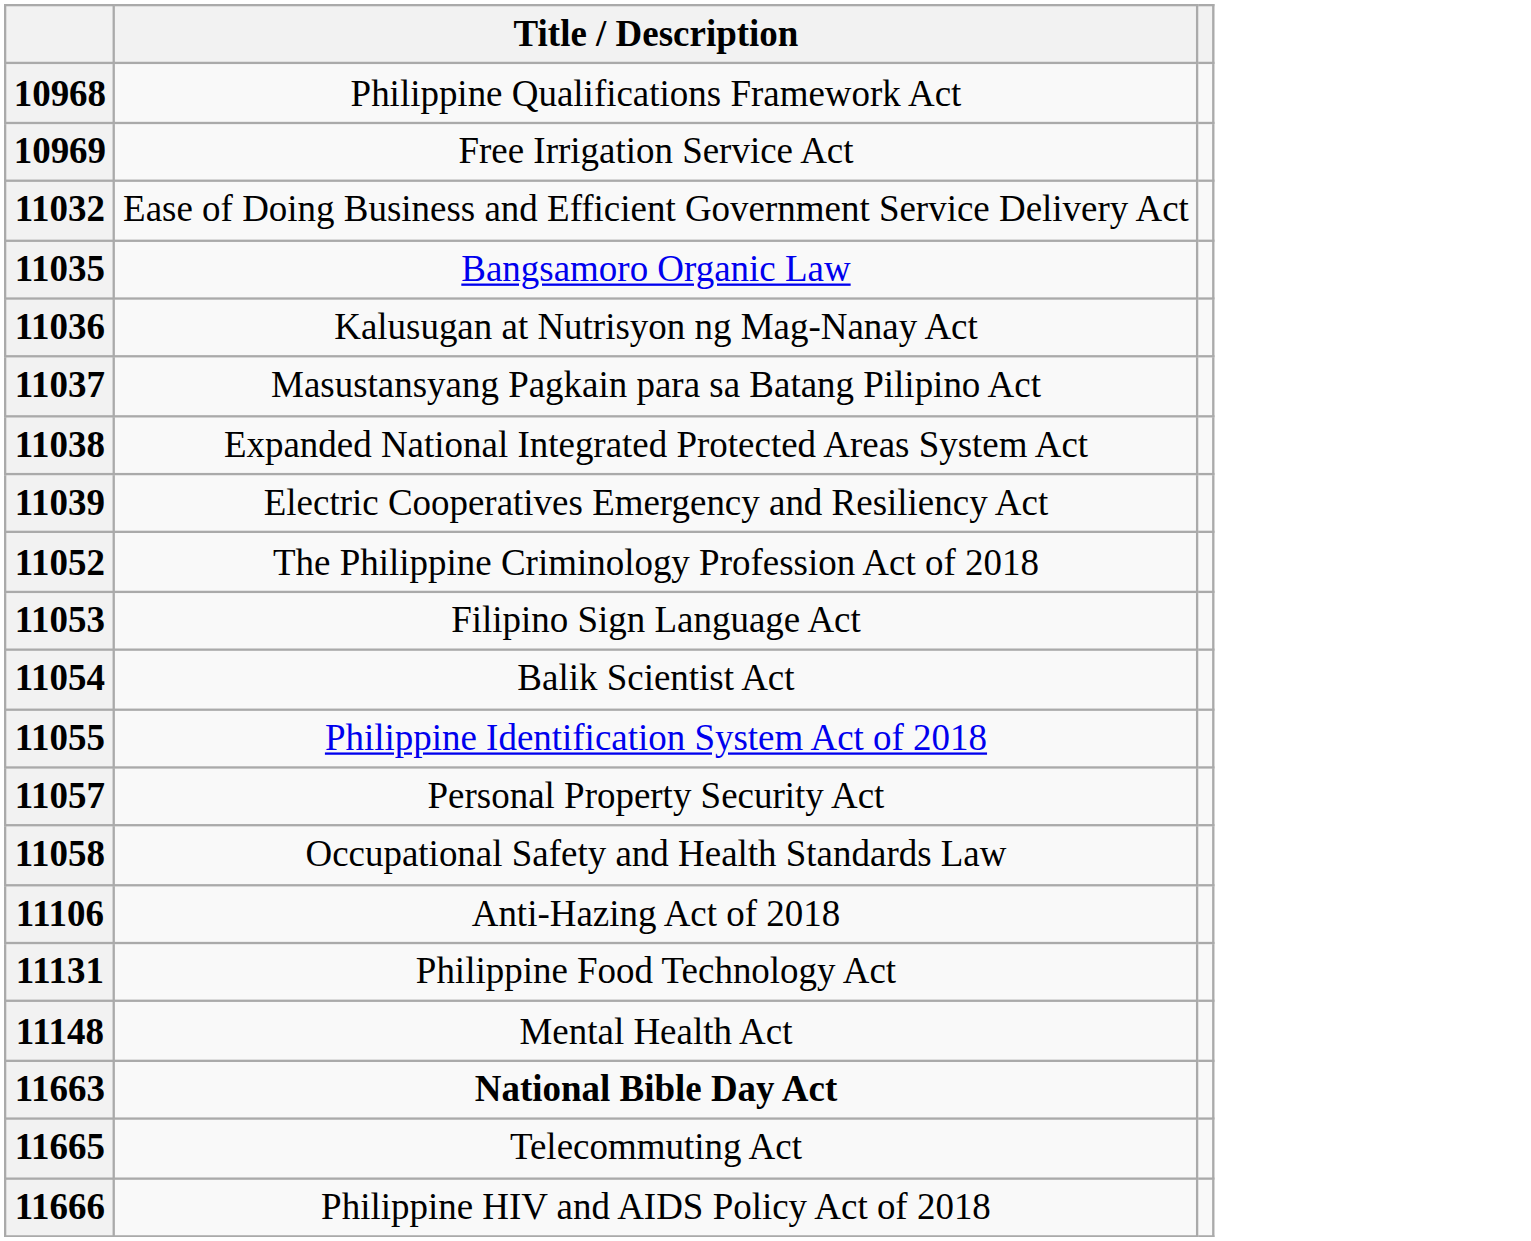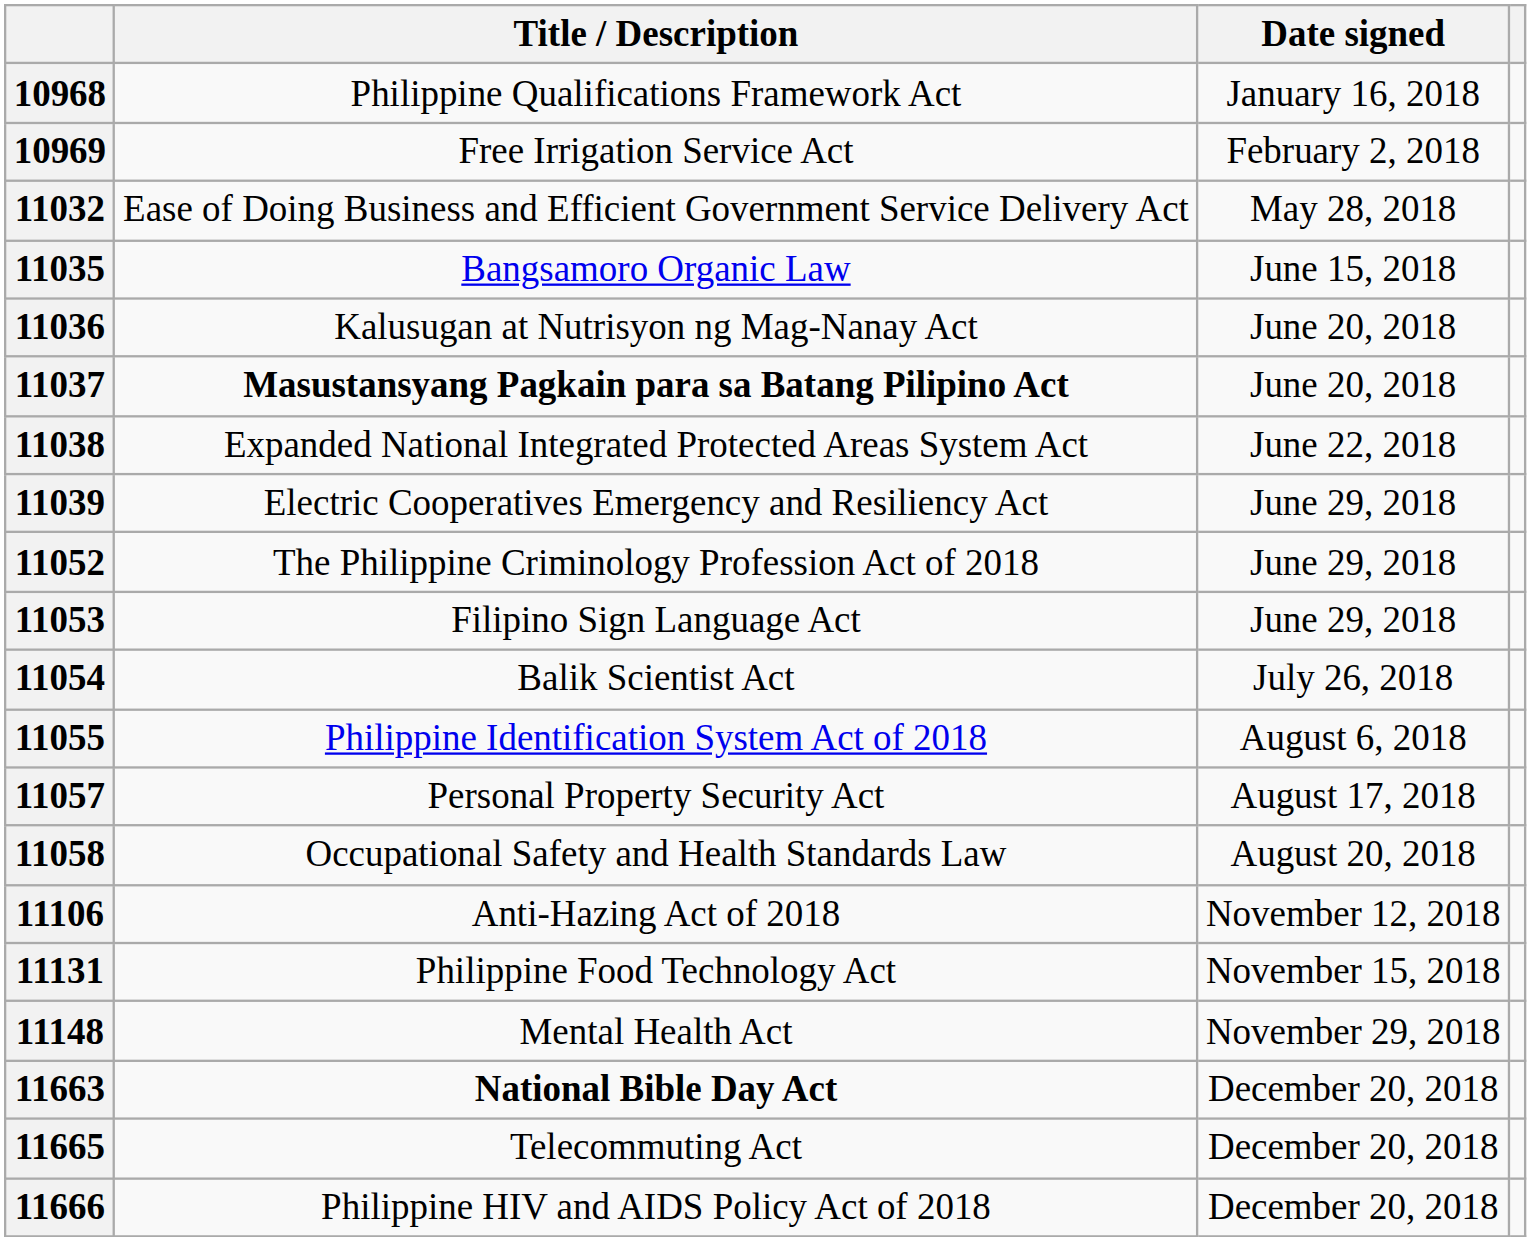 <table class="wikitable sortable" style="text-align:center;">
 <tr>
 <th scope="col"></th>
 <th scope="col">Title / Description</th>
+<th scope="col">Date signed</th>
 <th scope="col" class="unsortable"></th>
 </tr>
 <tr>
 <th scope="row">10968</th>
 <td>Philippine Qualifications Framework Act</td>
+<td>January 16, 2018</td>
 <td></td>
 </tr>
 <tr>
 <th scope="row">10969</th>
 <td>Free Irrigation Service Act</td>
+<td>February 2, 2018</td>
 <td></td>
 </tr>
 <tr>
 <th scope="row">11032</th>
 <td>Ease of Doing Business and Efficient Government Service Delivery Act</td>
+<td>May 28, 2018</td>
 <td></td>
 </tr>
 <tr>
 <th scope="row">11035</th>
 <td><a href='#'>Bangsamoro Organic Law</a></td>
+<td>June 15, 2018</td>
 <td></td>
 </tr>
 <tr>
 <th scope="row">11036</th>
 <td>Kalusugan at Nutrisyon ng Mag-Nanay Act <br></td>
+<td>June 20, 2018</td>
 <td></td>
 </tr>
 <tr>
 <th scope="row">11037</th>
-<td>Masustansyang Pagkain para sa Batang Pilipino Act<br></td>
+<td><strong>Masustansyang Pagkain para sa Batang Pilipino Act<br></strong></td>
+<td>June 20, 2018</td>
 <td></td>
 </tr>
 <tr>
 <th scope="row">11038</th>
 <td>Expanded National Integrated Protected Areas System Act</td>
+<td>June 22, 2018</td>
 <td></td>
 </tr>
 <tr>
 <th scope="row">11039</th>
 <td>Electric Cooperatives Emergency and Resiliency Act</td>
+<td>June 29, 2018</td>
 <td></td>
 </tr>
 <tr>
 <th scope="row">11052</th>
 <td>The Philippine Criminology Profession Act of 2018</td>
+<td>June 29, 2018</td>
 <td></td>
 </tr>
 <tr>
 <th scope="row">11053</th>
 <td>Filipino Sign Language Act</td>
+<td>June 29, 2018</td>
 <td></td>
 </tr>
 <tr>
 <th scope="row">11054</th>
 <td>Balik Scientist Act<br></td>
+<td>July 26, 2018</td>
 <td></td>
 </tr>
 <tr>
 <th scope="row">11055</th>
 <td><a href='#'>Philippine Identification System Act of 2018</a></td>
+<td>August 6, 2018</td>
 <td></td>
 </tr>
 <tr>
 <th scope="row">11057</th>
 <td>Personal Property Security Act</td>
+<td>August 17, 2018</td>
 <td></td>
 </tr>
 <tr>
 <th scope="row">11058</th>
 <td>Occupational Safety and Health Standards Law</td>
+<td>August 20, 2018</td>
 <td></td>
 </tr>
 <tr>
 <th scope="row">11106</th>
 <td>Anti-Hazing Act of 2018</td>
+<td>November 12, 2018</td>
 <td></td>
 </tr>
 <tr>
 <th scope="row">11131</th>
 <td>Philippine Food Technology Act</td>
+<td>November 15, 2018</td>
 <td></td>
 </tr>
 <tr>
 <th scope="row">11148</th>
 <td>Mental Health Act</td>
+<td>November 29, 2018</td>
 <td></td>
 </tr>
 <tr>
 <th scope="row">11663</th>
 <td><strong>National Bible Day Act</strong></td>
+<td>December 20, 2018</td>
 <td></td>
 </tr>
 <tr>
 <th scope="row">11665</th>
 <td>Telecommuting Act</td>
+<td>December 20, 2018</td>
 <td></td>
 </tr>
 <tr>
 <th scope="row">11666</th>
 <td>Philippine HIV and AIDS Policy Act of 2018</td>
+<td>December 20, 2018</td>
 <td></td>
 </tr>
 </table>
